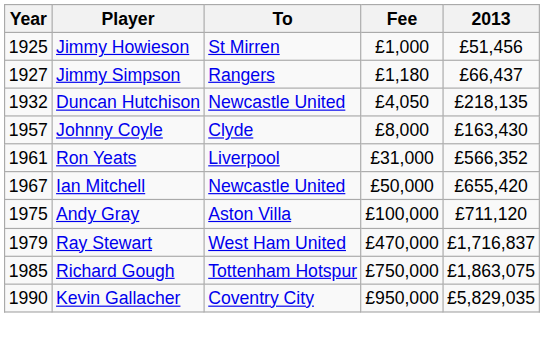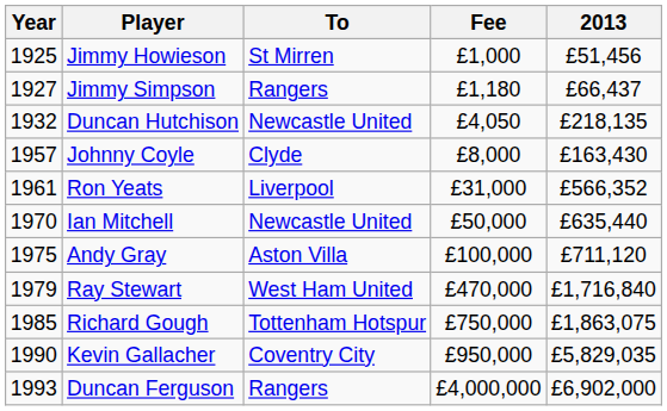 <table class="wikitable sortable" style="text-align: center; font-size:95%">
 <tr>
 <th>Year</th>
 <th>Player</th>
 <th>To</th>
 <th>Fee</th>
 <th>2013</th>
 </tr>
 <tr>
 <td>1925</td>
 <td align=left> <a href='#'>Jimmy Howieson</a></td>
 <td align=left> <a href='#'>St Mirren</a></td>
 <td>£1,000</td>
 <td>£51,456</td>
 </tr>
 <tr>
 <td>1927</td>
 <td align=left> <a href='#'>Jimmy Simpson</a></td>
 <td align=left> <a href='#'>Rangers</a></td>
 <td>£1,180</td>
 <td>£66,437</td>
 </tr>
 <tr>
 <td>1932</td>
 <td align=left> <a href='#'>Duncan Hutchison</a></td>
 <td align=left> <a href='#'>Newcastle United</a></td>
 <td>£4,050</td>
 <td>£218,135</td>
 </tr>
 <tr>
 <td>1957</td>
 <td align=left> <a href='#'>Johnny Coyle</a></td>
 <td align=left> <a href='#'>Clyde</a></td>
 <td>£8,000</td>
 <td>£163,430</td>
 </tr>
 <tr>
 <td>1961</td>
 <td align=left> <a href='#'>Ron Yeats</a></td>
 <td align=left> <a href='#'>Liverpool</a></td>
 <td>£31,000</td>
 <td>£566,352</td>
 </tr>
 <tr>
-<td>1967</td>
+<td>1970</td>
 <td align=left> <a href='#'>Ian Mitchell</a></td>
 <td align=left> <a href='#'>Newcastle United</a></td>
 <td>£50,000</td>
-<td>£655,420</td>
+<td>£635,440</td>
 </tr>
 <tr>
 <td>1975</td>
 <td align=left> <a href='#'>Andy Gray</a></td>
 <td align=left> <a href='#'>Aston Villa</a></td>
 <td>£100,000</td>
 <td>£711,120</td>
 </tr>
 <tr>
 <td>1979</td>
 <td align=left> <a href='#'>Ray Stewart</a></td>
 <td align=left> <a href='#'>West Ham United</a></td>
 <td>£470,000</td>
-<td>£1,716,837</td>
+<td>£1,716,840</td>
 </tr>
 <tr>
 <td>1985</td>
 <td align=left> <a href='#'>Richard Gough</a></td>
 <td align=left> <a href='#'>Tottenham Hotspur</a></td>
 <td>£750,000</td>
 <td>£1,863,075</td>
 </tr>
 <tr>
 <td>1990</td>
 <td align=left> <a href='#'>Kevin Gallacher</a></td>
 <td align=left> <a href='#'>Coventry City</a></td>
 <td>£950,000</td>
 <td>£5,829,035</td>
 </tr>
+<tr>
+<td>1993</td>
+<td align=left> <a href='#'>Duncan Ferguson</a></td>
+<td align=left> <a href='#'>Rangers</a></td>
+<td>£4,000,000</td>
+<td>£6,902,000</td>
+</tr>
 </table>
